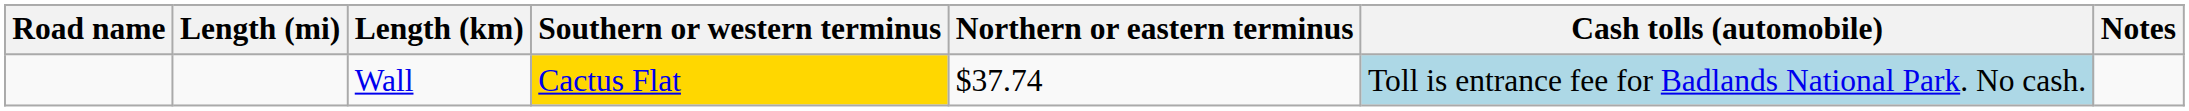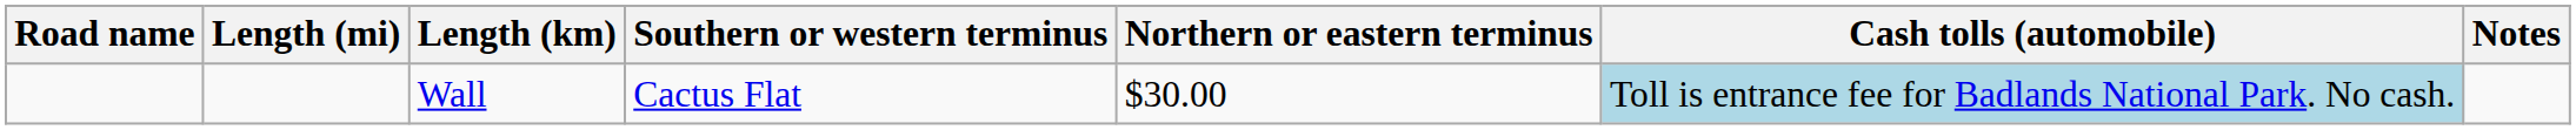 <table class=wikitable>
 <tr>
 <th scope=col>Road name</th>
 <th scope=col>Length (mi)</th>
 <th scope=col>Length (km)</th>
 <th scope=col>Southern or western terminus</th>
 <th scope=col>Northern or eastern terminus</th>
 <th scope=col>Cash tolls (automobile)</th>
 <th scope=col>Notes</th>
 </tr>
 <tr>
 <td></td>
 <td></td>
 <td><a href='#'>Wall</a></td>
-<td style="background: gold;"><a href='#'>Cactus Flat</a></td>
-<td>$37.74</td>
+<td><a href='#'>Cactus Flat</a></td>
+<td>$30.00</td>
 <td style="background: lightblue;">Toll is entrance fee for <a href='#'>Badlands National Park</a>.  No cash.</td>
 </tr>
 </table>
